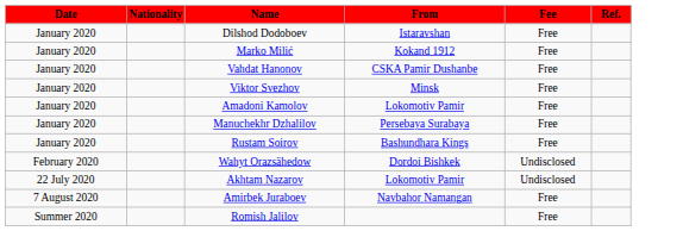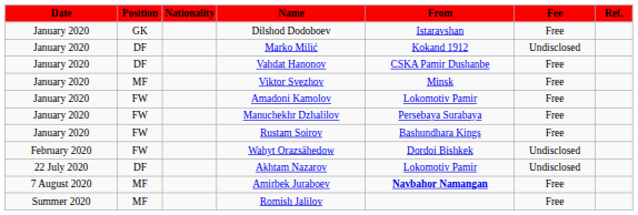 <table class="wikitable"  style="text-align:center; font-size:90%; ">
 <tr>
 <th style="background:#FF0000; color:#000000; width:150px;">Date</th>
+<th style="background:#FF0000; color:#000000; width:55px;">Position</th>
 <th style="background:#FF0000; color:#000000; width:55px;">Nationality</th>
 <th style="background:#FF0000; color:#000000; width:200px;">Name</th>
 <th style="background:#FF0000; color:#000000; width:200px;">From</th>
 <th style="background:#FF0000; color:#000000; width:105px;">Fee</th>
 <th style="background:#FF0000; color:#000000; width:45px;">Ref.</th>
 </tr>
 <tr>
 <td>January 2020</td>
+<td>GK</td>
 <td></td>
 <td>Dilshod Dodoboev</td>
 <td><a href='#'>Istaravshan</a></td>
 <td>Free</td>
 <td></td>
 </tr>
 <tr>
 <td>January 2020</td>
+<td>DF</td>
 <td></td>
 <td><a href='#'>Marko Milić</a></td>
 <td><a href='#'>Kokand 1912</a></td>
-<td>Free</td>
+<td>Undisclosed</td>
 <td></td>
 </tr>
 <tr>
 <td>January 2020</td>
+<td>DF</td>
 <td></td>
 <td><a href='#'>Vahdat Hanonov</a></td>
 <td><a href='#'>CSKA Pamir Dushanbe</a></td>
 <td>Free</td>
 <td></td>
 </tr>
 <tr>
 <td>January 2020</td>
+<td>MF</td>
 <td></td>
 <td><a href='#'>Viktor Svezhov</a></td>
 <td><a href='#'>Minsk</a></td>
 <td>Free</td>
 <td></td>
 </tr>
 <tr>
 <td>January 2020</td>
+<td>FW</td>
 <td></td>
 <td><a href='#'>Amadoni Kamolov</a></td>
 <td><a href='#'>Lokomotiv Pamir</a></td>
 <td>Free</td>
 <td></td>
 </tr>
 <tr>
 <td>January 2020</td>
+<td>FW</td>
 <td></td>
 <td><a href='#'>Manuchekhr Dzhalilov</a></td>
 <td><a href='#'>Persebaya Surabaya</a></td>
 <td>Free</td>
 <td></td>
 </tr>
 <tr>
 <td>January 2020</td>
+<td>FW</td>
 <td></td>
 <td><a href='#'>Rustam Soirov</a></td>
 <td><a href='#'>Bashundhara Kings</a></td>
 <td>Free</td>
 <td></td>
 </tr>
 <tr>
 <td>February 2020</td>
+<td>FW</td>
 <td></td>
 <td><a href='#'>Wahyt Orazsähedow</a></td>
 <td><a href='#'>Dordoi Bishkek</a></td>
 <td>Undisclosed</td>
 <td></td>
 </tr>
 <tr>
 <td>22 July 2020</td>
+<td>DF</td>
 <td></td>
 <td><a href='#'>Akhtam Nazarov</a></td>
 <td><a href='#'>Lokomotiv Pamir</a></td>
 <td>Undisclosed</td>
 <td></td>
 </tr>
 <tr>
 <td>7 August 2020</td>
+<td>MF</td>
 <td></td>
 <td><a href='#'>Amirbek Juraboev</a></td>
-<td><a href='#'>Navbahor Namangan</a></td>
+<td><strong><a href='#'>Navbahor Namangan</a></strong></td>
 <td>Free</td>
 <td></td>
 </tr>
 <tr>
 <td>Summer 2020</td>
+<td>MF</td>
 <td></td>
 <td><a href='#'>Romish Jalilov</a></td>
 <td></td>
 <td>Free</td>
 <td></td>
 </tr>
 </table>
